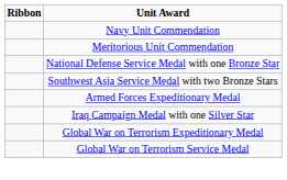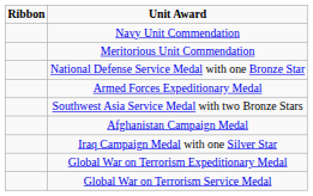 <table class="wikitable" style="text-align:center" ; clear: center">
 <tr>
 <td><strong>Ribbon</strong></td>
 <td><strong>Unit Award </strong></td>
 </tr>
 <tr>
 <td></td>
 <td><a href='#'>Navy Unit Commendation</a></td>
 </tr>
 <tr>
 <td></td>
 <td><a href='#'>Meritorious Unit Commendation</a></td>
 </tr>
 <tr>
 <td></td>
 <td><a href='#'>National Defense Service Medal</a> with one <a href='#'>Bronze Star</a></td>
 </tr>
 <tr>
 <td></td>
+<td><a href='#'>Armed Forces Expeditionary Medal</a></td>
+</tr>
+<tr>
+<td></td>
 <td><a href='#'>Southwest Asia Service Medal</a> with two Bronze Stars</td>
 </tr>
 <tr>
 <td></td>
-<td><a href='#'>Armed Forces Expeditionary Medal</a></td>
+<td><a href='#'>Afghanistan Campaign Medal</a></td>
 </tr>
 <tr>
 <td></td>
 <td><a href='#'>Iraq Campaign Medal</a> with one <a href='#'>Silver Star</a></td>
 </tr>
 <tr>
 <td></td>
 <td><a href='#'>Global War on Terrorism Expeditionary Medal</a></td>
 </tr>
 <tr>
 <td></td>
 <td><a href='#'>Global War on Terrorism Service Medal</a></td>
 </tr>
 </table>
